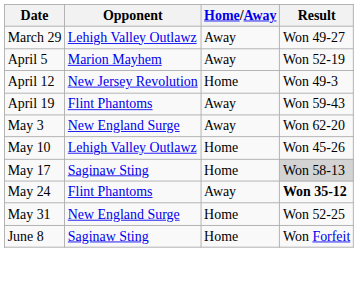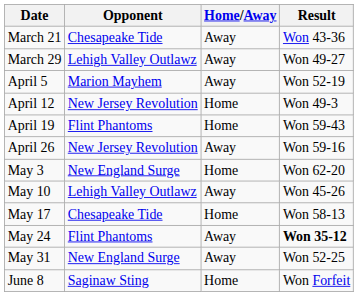 <table class="wikitable">
 <tr>
 <th>Date</th>
 <th>Opponent</th>
 <th><a href='#'>Home</a>/<a href='#'>Away</a></th>
 <th>Result</th>
+</tr>
+<tr>
+<td>March 21</td>
+<td><a href='#'>Chesapeake Tide</a></td>
+<td>Away</td>
+<td><a href='#'>Won</a> 43-36</td>
 </tr>
 <tr>
 <td>March 29</td>
 <td><a href='#'>Lehigh Valley Outlawz</a></td>
 <td>Away</td>
 <td>Won 49-27</td>
 </tr>
 <tr>
 <td>April 5</td>
 <td><a href='#'>Marion Mayhem</a></td>
 <td>Away</td>
 <td>Won 52-19</td>
 </tr>
 <tr>
 <td>April 12</td>
 <td><a href='#'>New Jersey Revolution</a></td>
 <td>Home</td>
 <td>Won 49-3</td>
 </tr>
 <tr>
 <td>April 19</td>
 <td><a href='#'>Flint Phantoms</a></td>
+<td>Home</td>
+<td>Won 59-43</td>
+</tr>
+<tr>
+<td>April 26</td>
+<td><a href='#'>New Jersey Revolution</a></td>
 <td>Away</td>
-<td>Won 59-43</td>
+<td>Won 59-16</td>
 </tr>
 <tr>
 <td>May 3</td>
 <td><a href='#'>New England Surge</a></td>
-<td>Away</td>
+<td>Home</td>
 <td>Won 62-20</td>
 </tr>
 <tr>
 <td>May 10</td>
 <td><a href='#'>Lehigh Valley Outlawz</a></td>
-<td>Home</td>
+<td>Away</td>
 <td>Won 45-26</td>
 </tr>
 <tr>
 <td>May 17</td>
-<td><a href='#'>Saginaw Sting</a></td>
+<td><a href='#'>Chesapeake Tide</a></td>
 <td>Home</td>
-<td style="background: lightgrey;">Won 58-13</td>
+<td>Won 58-13</td>
 </tr>
 <tr>
 <td>May 24</td>
 <td><a href='#'>Flint Phantoms</a></td>
 <td>Away</td>
 <td><strong>Won 35-12</strong></td>
 </tr>
 <tr>
 <td>May 31</td>
 <td><a href='#'>New England Surge</a></td>
-<td>Home</td>
+<td>Away</td>
 <td>Won 52-25</td>
 </tr>
 <tr>
 <td>June 8</td>
 <td><a href='#'>Saginaw Sting</a></td>
 <td>Home</td>
 <td>Won <a href='#'>Forfeit</a></td>
 </tr>
 </table>
